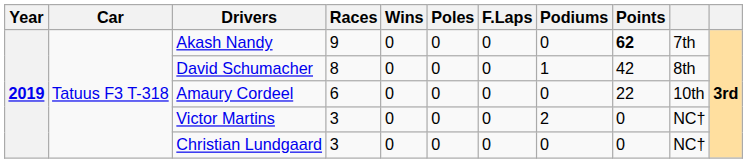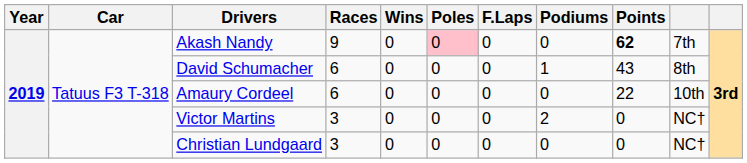 <table class="wikitable" style="font-size:85%">
 <tr>
 <th>Year</th>
 <th>Car</th>
 <th>Drivers</th>
 <th>Races</th>
 <th>Wins</th>
 <th>Poles</th>
 <th>F.Laps</th>
 <th>Podiums</th>
 <th>Points</th>
 <th></th>
 <th></th>
 </tr>
 <tr>
 <th rowspan="5"><a href='#'>2019</a></th>
 <td rowspan="5"><a href='#'>Tatuus F3 T-318</a></td>
 <td> <a href='#'>Akash Nandy</a></td>
 <td>9</td>
 <td>0</td>
-<td>0</td>
+<td style="background: pink;">0</td>
 <td>0</td>
 <td>0</td>
 <td><strong>62</strong></td>
 <td>7th</td>
 <td rowspan="5" style="background:#FFDF9F;"><strong>3rd</strong></td>
 </tr>
 <tr>
 <td> <a href='#'>David Schumacher</a></td>
-<td>8</td>
+<td>6</td>
 <td>0</td>
 <td>0</td>
 <td>0</td>
 <td>1</td>
-<td>42</td>
+<td>43</td>
 <td>8th</td>
 </tr>
 <tr>
 <td> <a href='#'>Amaury Cordeel</a></td>
 <td>6</td>
 <td>0</td>
 <td>0</td>
 <td>0</td>
 <td>0</td>
 <td>22</td>
 <td>10th</td>
 </tr>
 <tr>
 <td> <a href='#'>Victor Martins</a></td>
 <td>3</td>
 <td>0</td>
 <td>0</td>
 <td>0</td>
 <td>2</td>
 <td>0</td>
 <td>NC†</td>
 </tr>
 <tr>
 <td> <a href='#'>Christian Lundgaard</a></td>
 <td>3</td>
 <td>0</td>
 <td>0</td>
 <td>0</td>
 <td>0</td>
 <td>0</td>
 <td>NC†</td>
 </tr>
 </table>
